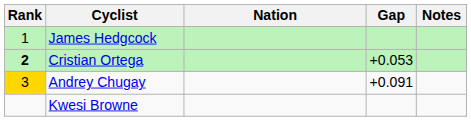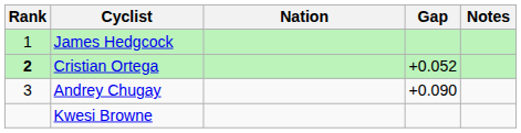 <table class="wikitable" style="text-align:center">
 <tr>
 <th width=30>Rank</th>
 <th width=150>Cyclist</th>
 <th width=200>Nation</th>
 <th width=30>Gap</th>
 <th width=50>Notes</th>
 </tr>
 <tr bgcolor=#bbf3bb>
 <td>1</td>
 <td align=left><a href='#'>James Hedgcock</a></td>
 <td align=left></td>
 <td></td>
 <td></td>
 </tr>
 <tr bgcolor=#bbf3bb>
 <td><strong>2</strong></td>
 <td align=left><a href='#'>Cristian Ortega</a></td>
 <td align=left></td>
-<td>+0.053</td>
+<td>+0.052</td>
 <td></td>
 </tr>
 <tr>
-<td style="background: gold;">3</td>
+<td>3</td>
 <td align=left><a href='#'>Andrey Chugay</a></td>
 <td align=left></td>
-<td>+0.091</td>
+<td>+0.090</td>
 <td></td>
 </tr>
 <tr>
 <td></td>
 <td align=left><a href='#'>Kwesi Browne</a></td>
 <td align=left></td>
 <td></td>
 <td></td>
 </tr>
 </table>
